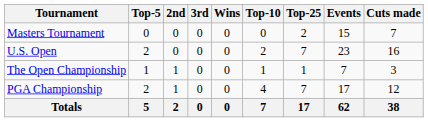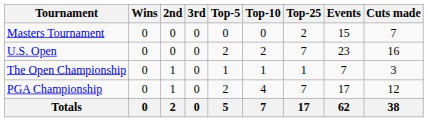 <table class=wikitable style=text-align:center>
 <tr>
 <th>Tournament</th>
-<th>Top-5</th>
+<th>Wins</th>
 <th>2nd</th>
 <th>3rd</th>
-<th>Wins</th>
+<th>Top-5</th>
 <th>Top-10</th>
 <th>Top-25</th>
 <th>Events</th>
 <th>Cuts made</th>
 </tr>
 <tr>
 <td align=left><a href='#'>Masters Tournament</a></td>
 <td>0</td>
 <td>0</td>
 <td>0</td>
 <td>0</td>
 <td>0</td>
 <td>2</td>
 <td>15</td>
 <td>7</td>
 </tr>
 <tr>
 <td align=left><a href='#'>U.S. Open</a></td>
-<td>2</td>
 <td>0</td>
 <td>0</td>
 <td>0</td>
+<td>2</td>
 <td>2</td>
 <td>7</td>
 <td>23</td>
 <td>16</td>
 </tr>
 <tr>
 <td align=left><a href='#'>The Open Championship</a></td>
-<td>1</td>
+<td>0</td>
 <td>1</td>
 <td>0</td>
-<td>0</td>
+<td>1</td>
 <td>1</td>
 <td>1</td>
 <td>7</td>
 <td>3</td>
 </tr>
 <tr>
 <td align=left><a href='#'>PGA Championship</a></td>
-<td>2</td>
+<td>0</td>
 <td>1</td>
 <td>0</td>
-<td>0</td>
+<td>2</td>
 <td>4</td>
 <td>7</td>
 <td>17</td>
 <td>12</td>
 </tr>
 <tr>
 <th>Totals</th>
-<th>5</th>
+<th>0</th>
 <th>2</th>
 <th>0</th>
-<th>0</th>
+<th>5</th>
 <th>7</th>
 <th>17</th>
 <th>62</th>
 <th>38</th>
 </tr>
 </table>
